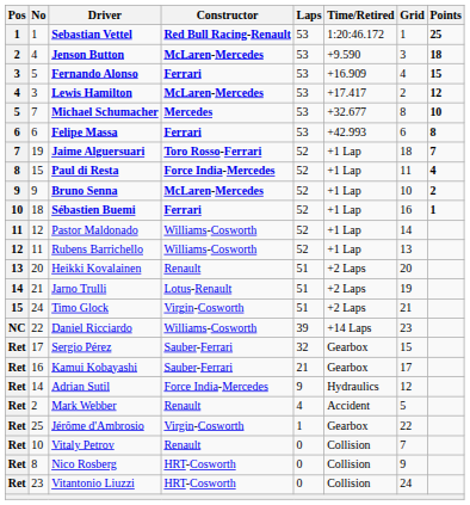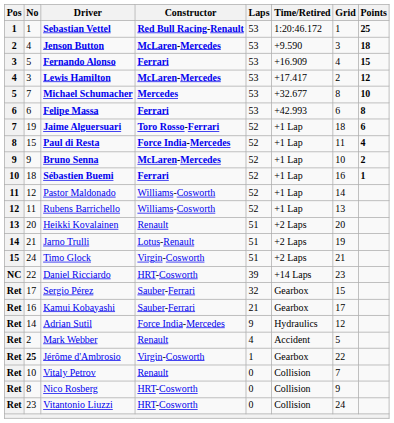 <table class="wikitable" style="font-size: 85%">
 <tr>
 <th>Pos</th>
 <th>No</th>
 <th>Driver</th>
 <th>Constructor</th>
 <th>Laps</th>
 <th>Time/Retired</th>
 <th>Grid</th>
 <th>Points</th>
 </tr>
 <tr>
 <th>1</th>
 <td>1</td>
 <td> <strong><a href='#'>Sebastian Vettel</a></strong></td>
 <td><strong><a href='#'>Red Bull Racing</a>-<a href='#'>Renault</a></strong></td>
 <td>53</td>
 <td>1:20:46.172</td>
 <td>1</td>
 <td><strong>25</strong></td>
 </tr>
 <tr>
 <th>2</th>
 <td>4</td>
 <td> <strong><a href='#'>Jenson Button</a></strong></td>
 <td><strong><a href='#'>McLaren</a>-<a href='#'>Mercedes</a></strong></td>
 <td>53</td>
 <td>+9.590</td>
 <td>3</td>
 <td><strong>18</strong></td>
 </tr>
 <tr>
 <th>3</th>
 <td>5</td>
 <td> <strong><a href='#'>Fernando Alonso</a></strong></td>
 <td><strong><a href='#'>Ferrari</a></strong></td>
 <td>53</td>
 <td>+16.909</td>
 <td>4</td>
 <td><strong>15</strong></td>
 </tr>
 <tr>
 <th>4</th>
 <td>3</td>
 <td> <strong><a href='#'>Lewis Hamilton</a></strong></td>
 <td><strong><a href='#'>McLaren</a>-<a href='#'>Mercedes</a></strong></td>
 <td>53</td>
 <td>+17.417</td>
 <td>2</td>
 <td><strong>12</strong></td>
 </tr>
 <tr>
 <th>5</th>
 <td>7</td>
 <td> <strong><a href='#'>Michael Schumacher</a></strong></td>
 <td><strong><a href='#'>Mercedes</a></strong></td>
 <td>53</td>
 <td>+32.677</td>
 <td>8</td>
 <td><strong>10</strong></td>
 </tr>
 <tr>
 <th>6</th>
 <td>6</td>
 <td> <strong><a href='#'>Felipe Massa</a></strong></td>
 <td><strong><a href='#'>Ferrari</a></strong></td>
 <td>53</td>
 <td>+42.993</td>
 <td>6</td>
 <td><strong>8</strong></td>
 </tr>
 <tr>
 <th>7</th>
 <td>19</td>
 <td> <strong><a href='#'>Jaime Alguersuari</a></strong></td>
 <td><strong><a href='#'>Toro Rosso</a>-<a href='#'>Ferrari</a></strong></td>
 <td>52</td>
 <td>+1 Lap</td>
 <td>18</td>
-<td><strong>7</strong></td>
+<td><strong>6</strong></td>
 </tr>
 <tr>
 <th>8</th>
 <td>15</td>
 <td> <strong><a href='#'>Paul di Resta</a></strong></td>
 <td><strong><a href='#'>Force India</a>-<a href='#'>Mercedes</a></strong></td>
 <td>52</td>
 <td>+1 Lap</td>
 <td>11</td>
 <td><strong>4</strong></td>
 </tr>
 <tr>
 <th>9</th>
 <td>9</td>
 <td> <strong><a href='#'>Bruno Senna</a></strong></td>
 <td><strong><a href='#'>McLaren</a>-<a href='#'>Mercedes</a></strong></td>
 <td>52</td>
 <td>+1 Lap</td>
 <td>10</td>
 <td><strong>2</strong></td>
 </tr>
 <tr>
 <th>10</th>
 <td>18</td>
 <td> <strong><a href='#'>Sébastien Buemi</a></strong></td>
 <td><strong><a href='#'>Ferrari</a></strong></td>
 <td>52</td>
 <td>+1 Lap</td>
 <td>16</td>
 <td><strong>1</strong></td>
 </tr>
 <tr>
 <th>11</th>
 <td>12</td>
 <td> <a href='#'>Pastor Maldonado</a></td>
 <td><a href='#'>Williams</a>-<a href='#'>Cosworth</a></td>
 <td>52</td>
 <td>+1 Lap</td>
 <td>14</td>
 <td></td>
 </tr>
 <tr>
 <th>12</th>
 <td>11</td>
 <td> <a href='#'>Rubens Barrichello</a></td>
 <td><a href='#'>Williams</a>-<a href='#'>Cosworth</a></td>
 <td>52</td>
 <td>+1 Lap</td>
 <td>13</td>
 <td></td>
 </tr>
 <tr>
 <th>13</th>
 <td>20</td>
 <td> <a href='#'>Heikki Kovalainen</a></td>
 <td><a href='#'>Renault</a></td>
 <td>51</td>
 <td>+2 Laps</td>
 <td>20</td>
 <td></td>
 </tr>
 <tr>
 <th>14</th>
 <td>21</td>
 <td> <a href='#'>Jarno Trulli</a></td>
 <td><a href='#'>Lotus</a>-<a href='#'>Renault</a></td>
 <td>51</td>
 <td>+2 Laps</td>
 <td>19</td>
 <td></td>
 </tr>
 <tr>
 <th>15</th>
 <td>24</td>
 <td> <a href='#'>Timo Glock</a></td>
 <td><a href='#'>Virgin</a>-<a href='#'>Cosworth</a></td>
 <td>51</td>
 <td>+2 Laps</td>
 <td>21</td>
 <td></td>
 </tr>
 <tr>
 <th>NC</th>
 <td>22</td>
 <td> <a href='#'>Daniel Ricciardo</a></td>
-<td><a href='#'>Williams</a>-<a href='#'>Cosworth</a></td>
+<td><a href='#'>HRT</a>-<a href='#'>Cosworth</a></td>
 <td>39</td>
 <td>+14 Laps</td>
 <td>23</td>
 <td></td>
 </tr>
 <tr>
 <th>Ret</th>
 <td>17</td>
 <td> <a href='#'>Sergio Pérez</a></td>
 <td><a href='#'>Sauber</a>-<a href='#'>Ferrari</a></td>
 <td>32</td>
 <td>Gearbox</td>
 <td>15</td>
 <td></td>
 </tr>
 <tr>
 <th>Ret</th>
 <td>16</td>
 <td> <a href='#'>Kamui Kobayashi</a></td>
 <td><a href='#'>Sauber</a>-<a href='#'>Ferrari</a></td>
 <td>21</td>
 <td>Gearbox</td>
 <td>17</td>
 <td></td>
 </tr>
 <tr>
 <th>Ret</th>
 <td>14</td>
 <td> <a href='#'>Adrian Sutil</a></td>
 <td><a href='#'>Force India</a>-<a href='#'>Mercedes</a></td>
 <td>9</td>
 <td>Hydraulics</td>
 <td>12</td>
 <td></td>
 </tr>
 <tr>
 <th>Ret</th>
 <td>2</td>
 <td> <a href='#'>Mark Webber</a></td>
 <td><a href='#'>Renault</a></td>
 <td>4</td>
 <td>Accident</td>
 <td>5</td>
 <td></td>
 </tr>
 <tr>
 <th>Ret</th>
-<td>25</td>
+<td><strong>25</strong></td>
 <td> <a href='#'>Jérôme d'Ambrosio</a></td>
 <td><a href='#'>Virgin</a>-<a href='#'>Cosworth</a></td>
 <td>1</td>
 <td>Gearbox</td>
 <td>22</td>
 <td></td>
 </tr>
 <tr>
 <th>Ret</th>
 <td>10</td>
 <td> <a href='#'>Vitaly Petrov</a></td>
 <td><a href='#'>Renault</a></td>
 <td>0</td>
 <td>Collision</td>
 <td>7</td>
 <td></td>
 </tr>
 <tr>
 <th>Ret</th>
 <td>8</td>
 <td> <a href='#'>Nico Rosberg</a></td>
 <td><a href='#'>HRT</a>-<a href='#'>Cosworth</a></td>
 <td>0</td>
 <td>Collision</td>
 <td>9</td>
 <td></td>
 </tr>
 <tr>
 <th>Ret</th>
 <td>23</td>
 <td> <a href='#'>Vitantonio Liuzzi</a></td>
 <td><a href='#'>HRT</a>-<a href='#'>Cosworth</a></td>
 <td>0</td>
 <td>Collision</td>
 <td>24</td>
 <td></td>
 </tr>
 <tr>
 <th colspan="8"></th>
 </tr>
 </table>
